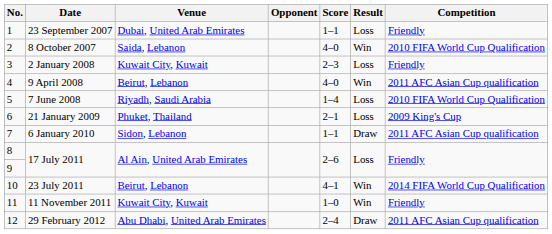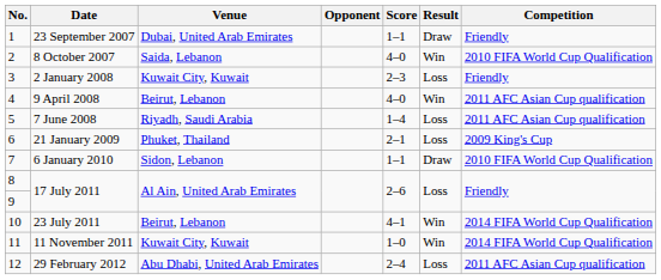 <table class="wikitable sortable">
 <tr>
 <th>No.</th>
 <th>Date</th>
 <th>Venue</th>
 <th>Opponent</th>
 <th>Score</th>
 <th>Result</th>
 <th>Competition</th>
 </tr>
 <tr>
 <td>1</td>
 <td>23 September 2007</td>
 <td><a href='#'>Dubai</a>, <a href='#'>United Arab Emirates</a></td>
 <td></td>
 <td>1–1</td>
-<td>Loss</td>
+<td>Draw</td>
 <td><a href='#'>Friendly</a></td>
 </tr>
 <tr>
 <td>2</td>
 <td>8 October 2007</td>
 <td><a href='#'>Saida</a>, <a href='#'>Lebanon</a></td>
 <td></td>
 <td>4–0</td>
 <td>Win</td>
 <td><a href='#'>2010 FIFA World Cup Qualification</a></td>
 </tr>
 <tr>
 <td>3</td>
 <td>2 January 2008</td>
 <td><a href='#'>Kuwait City</a>, <a href='#'>Kuwait</a></td>
 <td></td>
 <td>2–3</td>
 <td>Loss</td>
 <td><a href='#'>Friendly</a></td>
 </tr>
 <tr>
 <td>4</td>
 <td>9 April 2008</td>
 <td><a href='#'>Beirut</a>, <a href='#'>Lebanon</a></td>
 <td></td>
 <td>4–0</td>
 <td>Win</td>
 <td><a href='#'>2011 AFC Asian Cup qualification</a></td>
 </tr>
 <tr>
 <td>5</td>
 <td>7 June 2008</td>
 <td><a href='#'>Riyadh</a>, <a href='#'>Saudi Arabia</a></td>
 <td></td>
 <td>1–4</td>
 <td>Loss</td>
-<td><a href='#'>2010 FIFA World Cup Qualification</a></td>
+<td><a href='#'>2011 AFC Asian Cup qualification</a></td>
 </tr>
 <tr>
 <td>6</td>
 <td>21 January 2009</td>
 <td><a href='#'>Phuket</a>, <a href='#'>Thailand</a></td>
 <td></td>
 <td>2–1</td>
 <td>Loss</td>
 <td><a href='#'>2009 King's Cup</a></td>
 </tr>
 <tr>
 <td>7</td>
 <td>6 January 2010</td>
 <td><a href='#'>Sidon</a>, <a href='#'>Lebanon</a></td>
 <td></td>
 <td>1–1</td>
 <td>Draw</td>
-<td><a href='#'>2011 AFC Asian Cup qualification</a></td>
+<td><a href='#'>2010 FIFA World Cup Qualification</a></td>
 </tr>
 <tr>
 <td>8</td>
 <td rowspan="2">17 July 2011</td>
 <td rowspan="2"><a href='#'>Al Ain</a>, <a href='#'>United Arab Emirates</a></td>
 <td rowspan="2"></td>
 <td rowspan="2">2–6</td>
 <td rowspan="2">Loss</td>
 <td rowspan="2"><a href='#'>Friendly</a></td>
 </tr>
 <tr>
 <td>9</td>
 </tr>
 <tr>
 <td>10</td>
 <td>23 July 2011</td>
 <td><a href='#'>Beirut</a>, <a href='#'>Lebanon</a></td>
 <td></td>
 <td>4–1</td>
 <td>Win</td>
 <td><a href='#'>2014 FIFA World Cup Qualification</a></td>
 </tr>
 <tr>
 <td>11</td>
 <td>11 November 2011</td>
 <td><a href='#'>Kuwait City</a>, <a href='#'>Kuwait</a></td>
 <td></td>
 <td>1–0</td>
 <td>Win</td>
-<td><a href='#'>Friendly</a></td>
+<td><a href='#'>2014 FIFA World Cup Qualification</a></td>
 </tr>
 <tr>
 <td>12</td>
 <td>29 February 2012</td>
 <td><a href='#'>Abu Dhabi</a>, <a href='#'>United Arab Emirates</a></td>
 <td></td>
 <td>2–4</td>
-<td>Draw</td>
+<td>Loss</td>
 <td><a href='#'>2011 AFC Asian Cup qualification</a></td>
 </tr>
 </table>
